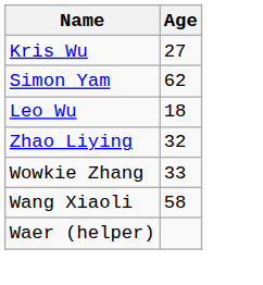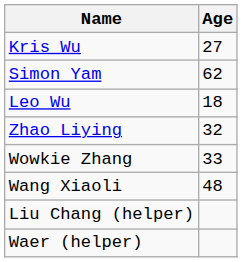 <table class="wikitable">
 <tr>
 <th>Name</th>
 <th>Age</th>
 </tr>
 <tr>
 <td><a href='#'>Kris Wu</a></td>
 <td>27</td>
 </tr>
 <tr>
 <td><a href='#'>Simon Yam</a></td>
 <td>62</td>
 </tr>
 <tr>
 <td><a href='#'>Leo Wu</a></td>
 <td>18</td>
 </tr>
 <tr>
 <td><a href='#'>Zhao Liying</a></td>
 <td>32</td>
 </tr>
 <tr>
 <td>Wowkie Zhang</td>
 <td>33</td>
 </tr>
 <tr>
 <td>Wang Xiaoli</td>
-<td>58</td>
+<td>48</td>
+</tr>
+<tr>
+<td>Liu Chang (helper)</td>
+<td></td>
 </tr>
 <tr>
 <td>Waer (helper)</td>
 <td></td>
 </tr>
 </table>
